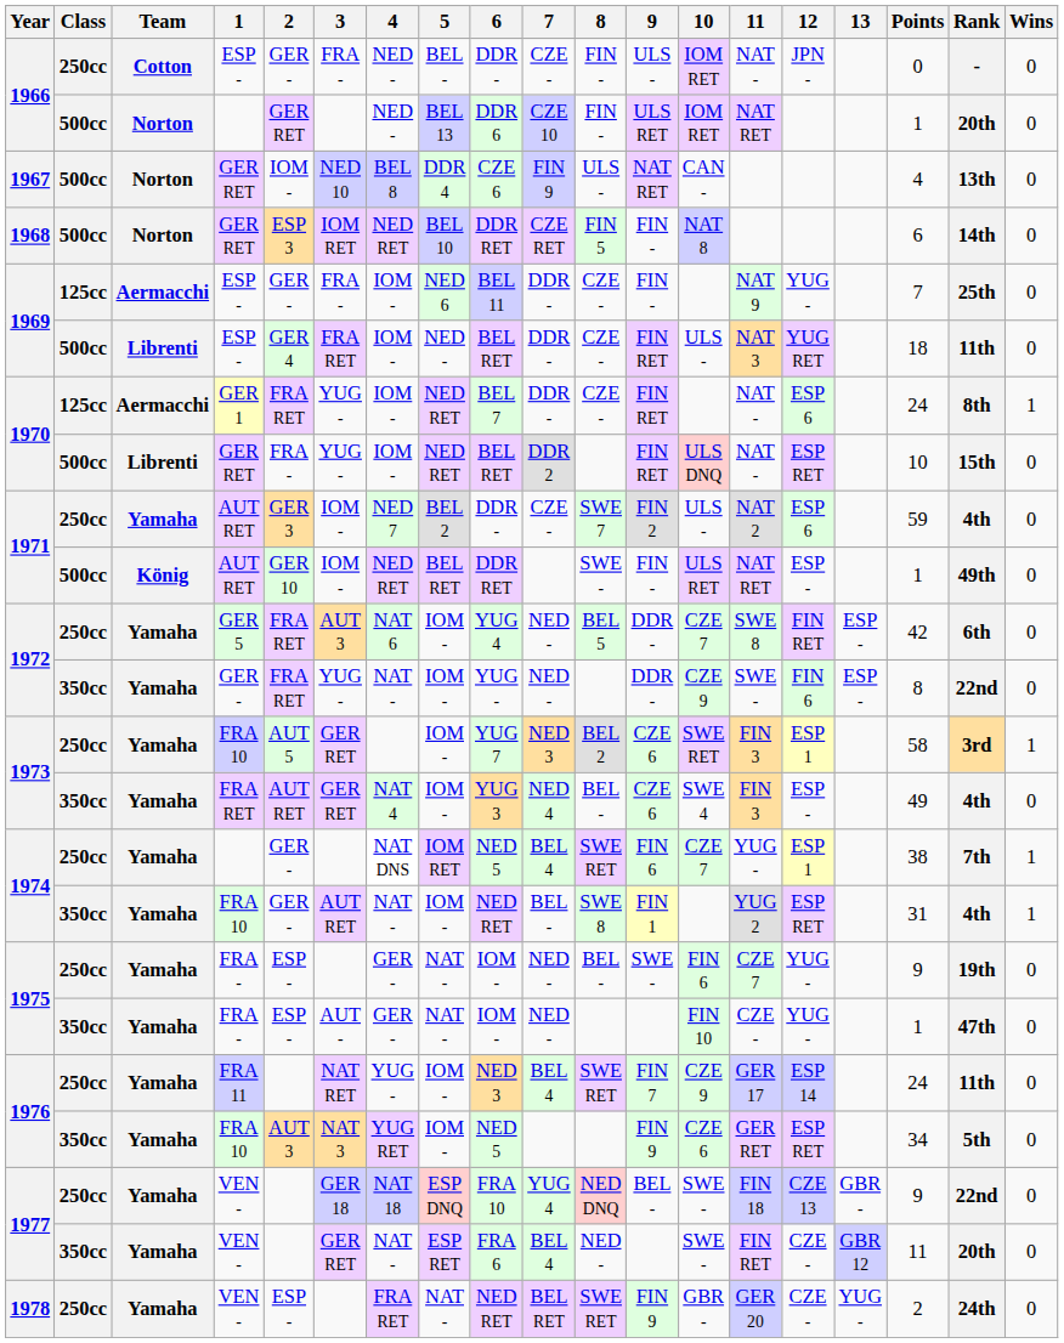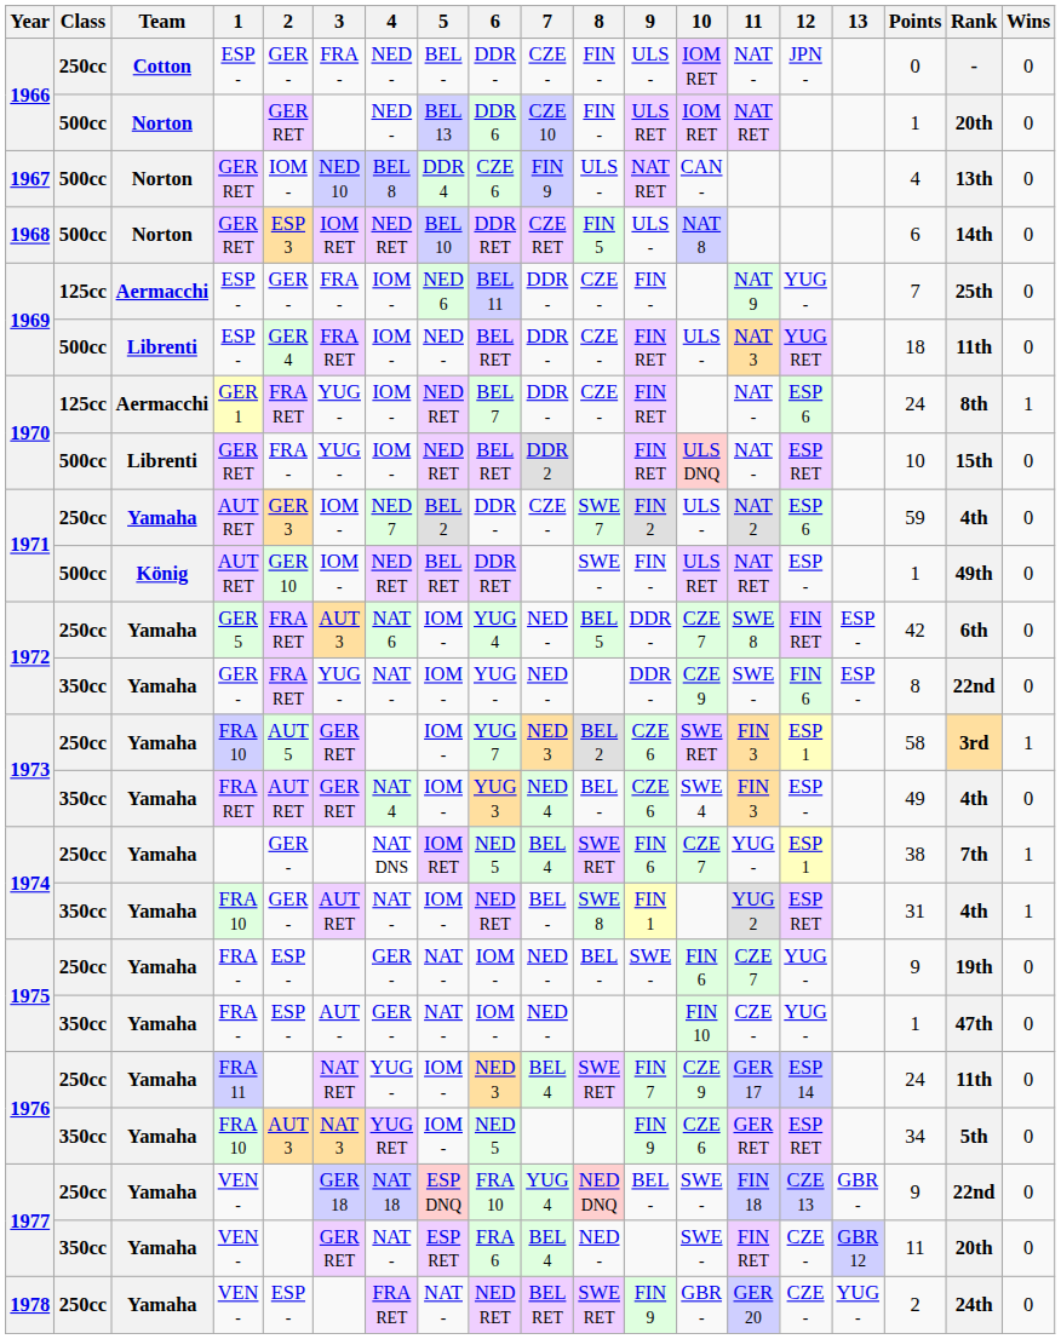 <table class="wikitable" style="text-align:center; font-size:95%">
 <tr>
 <th>Year</th>
 <th>Class</th>
 <th>Team</th>
 <th>1</th>
 <th>2</th>
 <th>3</th>
 <th>4</th>
 <th>5</th>
 <th>6</th>
 <th>7</th>
 <th>8</th>
 <th>9</th>
 <th>10</th>
 <th>11</th>
 <th>12</th>
 <th>13</th>
 <th>Points</th>
 <th>Rank</th>
 <th>Wins</th>
 </tr>
 <tr>
 <th rowspan=2><a href='#'>1966</a></th>
 <th>250cc</th>
 <th><a href='#'>Cotton</a></th>
 <td><a href='#'>ESP</a><br><small>-</small></td>
 <td><a href='#'>GER</a><br><small>-</small></td>
 <td><a href='#'>FRA</a><br><small>-</small></td>
 <td><a href='#'>NED</a><br><small>-</small></td>
 <td><a href='#'>BEL</a><br><small>-</small></td>
 <td><a href='#'>DDR</a><br><small>-</small></td>
 <td><a href='#'>CZE</a><br><small>-</small></td>
 <td><a href='#'>FIN</a><br><small>-</small></td>
 <td><a href='#'>ULS</a><br><small>-</small></td>
 <td style="background:#EFCFFF;"><a href='#'>IOM</a><br><small>RET</small></td>
 <td><a href='#'>NAT</a><br><small>-</small></td>
 <td><a href='#'>JPN</a><br><small>-</small></td>
 <td></td>
 <td>0</td>
 <th>-</th>
 <td>0</td>
 </tr>
 <tr>
 <th>500cc</th>
 <th><a href='#'>Norton</a></th>
 <td></td>
 <td style="background:#EFCFFF;"><a href='#'>GER</a><br><small>RET</small></td>
 <td></td>
 <td><a href='#'>NED</a><br><small>-</small></td>
 <td style="background:#cfcfff;"><a href='#'>BEL</a><br><small>13</small></td>
 <td style="background:#DFFFDF;"><a href='#'>DDR</a><br><small>6</small></td>
 <td style="background:#cfcfff;"><a href='#'>CZE</a><br><small>10</small></td>
 <td><a href='#'>FIN</a><br><small>-</small></td>
 <td style="background:#EFCFFF;"><a href='#'>ULS</a><br><small>RET</small></td>
 <td style="background:#EFCFFF;"><a href='#'>IOM</a><br><small>RET</small></td>
 <td style="background:#EFCFFF;"><a href='#'>NAT</a><br><small>RET</small></td>
 <td></td>
 <td></td>
 <td>1</td>
 <th>20th</th>
 <td>0</td>
 </tr>
 <tr>
 <th><a href='#'>1967</a></th>
 <th>500cc</th>
 <th>Norton</th>
 <td style="background:#EFCFFF;"><a href='#'>GER</a><br><small>RET</small></td>
 <td><a href='#'>IOM</a><br><small>-</small></td>
 <td style="background:#cfcfff;"><a href='#'>NED</a><br><small>10</small></td>
 <td style="background:#cfcfff;"><a href='#'>BEL</a><br><small>8</small></td>
 <td style="background:#DFFFDF;"><a href='#'>DDR</a><br><small>4</small></td>
 <td style="background:#DFFFDF;"><a href='#'>CZE</a><br><small>6</small></td>
 <td style="background:#cfcfff;"><a href='#'>FIN</a><br><small>9</small></td>
 <td><a href='#'>ULS</a><br><small>-</small></td>
 <td style="background:#EFCFFF;"><a href='#'>NAT</a><br><small>RET</small></td>
 <td><a href='#'>CAN</a><br><small>-</small></td>
 <td></td>
 <td></td>
 <td></td>
 <td>4</td>
 <th>13th</th>
 <td>0</td>
 </tr>
 <tr>
 <th><a href='#'>1968</a></th>
 <th>500cc</th>
 <th>Norton</th>
 <td style="background:#EFCFFF;"><a href='#'>GER</a><br><small>RET</small></td>
 <td style="background:#FFDF9F;"><a href='#'>ESP</a><br><small>3</small></td>
 <td style="background:#EFCFFF;"><a href='#'>IOM</a><br><small>RET</small></td>
 <td style="background:#EFCFFF;"><a href='#'>NED</a><br><small>RET</small></td>
 <td style="background:#cfcfff;"><a href='#'>BEL</a><br><small>10</small></td>
 <td style="background:#EFCFFF;"><a href='#'>DDR</a><br><small>RET</small></td>
 <td style="background:#EFCFFF;"><a href='#'>CZE</a><br><small>RET</small></td>
 <td style="background:#DFFFDF;"><a href='#'>FIN</a><br><small>5</small></td>
-<td><a href='#'>FIN</a><br><small>-</small></td>
+<td><a href='#'>ULS</a><br><small>-</small></td>
 <td style="background:#cfcfff;"><a href='#'>NAT</a><br><small>8</small></td>
 <td></td>
 <td></td>
 <td></td>
 <td>6</td>
 <th>14th</th>
 <td>0</td>
 </tr>
 <tr>
 <th rowspan=2><a href='#'>1969</a></th>
 <th>125cc</th>
 <th><a href='#'>Aermacchi</a></th>
 <td><a href='#'>ESP</a><br><small>-</small></td>
 <td><a href='#'>GER</a><br><small>-</small></td>
 <td><a href='#'>FRA</a><br><small>-</small></td>
 <td><a href='#'>IOM</a><br><small>-</small></td>
 <td style="background:#DFFFDF;"><a href='#'>NED</a><br><small>6</small></td>
 <td style="background:#cfcfff;"><a href='#'>BEL</a><br><small>11</small></td>
 <td><a href='#'>DDR</a><br><small>-</small></td>
 <td><a href='#'>CZE</a><br><small>-</small></td>
 <td><a href='#'>FIN</a><br><small>-</small></td>
 <td></td>
 <td style="background:#DFFFDF;"><a href='#'>NAT</a><br><small>9</small></td>
 <td><a href='#'>YUG</a><br><small>-</small></td>
 <td></td>
 <td>7</td>
 <th>25th</th>
 <td>0</td>
 </tr>
 <tr>
 <th>500cc</th>
 <th><a href='#'>Librenti</a></th>
 <td><a href='#'>ESP</a><br><small>-</small></td>
 <td style="background:#DFFFDF;"><a href='#'>GER</a><br><small>4</small></td>
 <td style="background:#EFCFFF;"><a href='#'>FRA</a><br><small>RET</small></td>
 <td><a href='#'>IOM</a><br><small>-</small></td>
 <td><a href='#'>NED</a><br><small>-</small></td>
 <td style="background:#EFCFFF;"><a href='#'>BEL</a><br><small>RET</small></td>
 <td><a href='#'>DDR</a><br><small>-</small></td>
 <td><a href='#'>CZE</a><br><small>-</small></td>
 <td style="background:#EFCFFF;"><a href='#'>FIN</a><br><small>RET</small></td>
 <td><a href='#'>ULS</a><br><small>-</small></td>
 <td style="background:#FFDF9F;"><a href='#'>NAT</a><br><small>3</small></td>
 <td style="background:#EFCFFF;"><a href='#'>YUG</a><br><small>RET</small></td>
 <td></td>
 <td>18</td>
 <th>11th</th>
 <td>0</td>
 </tr>
 <tr>
 <th rowspan=2><a href='#'>1970</a></th>
 <th>125cc</th>
 <th>Aermacchi</th>
 <td style="background:#FFFFBF;"><a href='#'>GER</a><br><small>1</small></td>
 <td style="background:#EFCFFF;"><a href='#'>FRA</a><br><small>RET</small></td>
 <td><a href='#'>YUG</a><br><small>-</small></td>
 <td><a href='#'>IOM</a><br><small>-</small></td>
 <td style="background:#EFCFFF;"><a href='#'>NED</a><br><small>RET</small></td>
 <td style="background:#DFFFDF;"><a href='#'>BEL</a><br><small>7</small></td>
 <td><a href='#'>DDR</a><br><small>-</small></td>
 <td><a href='#'>CZE</a><br><small>-</small></td>
 <td style="background:#EFCFFF;"><a href='#'>FIN</a><br><small>RET</small></td>
 <td></td>
 <td><a href='#'>NAT</a><br><small>-</small></td>
 <td style="background:#DFFFDF;"><a href='#'>ESP</a><br><small>6</small></td>
 <td></td>
 <td>24</td>
 <th>8th</th>
 <td>1</td>
 </tr>
 <tr>
 <th>500cc</th>
 <th>Librenti</th>
 <td style="background:#EFCFFF;"><a href='#'>GER</a><br><small>RET</small></td>
 <td><a href='#'>FRA</a><br><small>-</small></td>
 <td><a href='#'>YUG</a><br><small>-</small></td>
 <td><a href='#'>IOM</a><br><small>-</small></td>
 <td style="background:#EFCFFF;"><a href='#'>NED</a><br><small>RET</small></td>
 <td style="background:#EFCFFF;"><a href='#'>BEL</a><br><small>RET</small></td>
 <td style="background:#DFDFDF;"><a href='#'>DDR</a><br><small>2</small></td>
 <td></td>
 <td style="background:#EFCFFF;"><a href='#'>FIN</a><br><small>RET</small></td>
 <td style="background:#ffcfcf;"><a href='#'>ULS</a><br><small>DNQ</small></td>
 <td><a href='#'>NAT</a><br><small>-</small></td>
 <td style="background:#EFCFFF;"><a href='#'>ESP</a><br><small>RET</small></td>
 <td></td>
 <td>10</td>
 <th>15th</th>
 <td>0</td>
 </tr>
 <tr>
 <th rowspan=2><a href='#'>1971</a></th>
 <th>250cc</th>
 <th><a href='#'>Yamaha</a></th>
 <td style="background:#EFCFFF;"><a href='#'>AUT</a><br><small>RET</small></td>
 <td style="background:#FFDF9F;"><a href='#'>GER</a><br><small>3</small></td>
 <td><a href='#'>IOM</a><br><small>-</small></td>
 <td style="background:#DFFFDF;"><a href='#'>NED</a><br><small>7</small></td>
 <td style="background:#DFDFDF;"><a href='#'>BEL</a><br><small>2</small></td>
 <td><a href='#'>DDR</a><br><small>-</small></td>
 <td><a href='#'>CZE</a><br><small>-</small></td>
 <td style="background:#DFFFDF;"><a href='#'>SWE</a><br><small>7</small></td>
 <td style="background:#DFDFDF;"><a href='#'>FIN</a><br><small>2</small></td>
 <td><a href='#'>ULS</a><br><small>-</small></td>
 <td style="background:#DFDFDF;"><a href='#'>NAT</a><br><small>2</small></td>
 <td style="background:#DFFFDF;"><a href='#'>ESP</a><br><small>6</small></td>
 <td></td>
 <td>59</td>
 <th>4th</th>
 <td>0</td>
 </tr>
 <tr>
 <th>500cc</th>
 <th><a href='#'>König</a></th>
 <td style="background:#EFCFFF;"><a href='#'>AUT</a><br><small>RET</small></td>
 <td style="background:#DFFFDF;"><a href='#'>GER</a><br><small>10</small></td>
 <td><a href='#'>IOM</a><br><small>-</small></td>
 <td style="background:#EFCFFF;"><a href='#'>NED</a><br><small>RET</small></td>
 <td style="background:#EFCFFF;"><a href='#'>BEL</a><br><small>RET</small></td>
 <td style="background:#EFCFFF;"><a href='#'>DDR</a><br><small>RET</small></td>
 <td></td>
 <td><a href='#'>SWE</a><br><small>-</small></td>
 <td><a href='#'>FIN</a><br><small>-</small></td>
 <td style="background:#EFCFFF;"><a href='#'>ULS</a><br><small>RET</small></td>
 <td style="background:#EFCFFF;"><a href='#'>NAT</a><br><small>RET</small></td>
 <td><a href='#'>ESP</a><br><small>-</small></td>
 <td></td>
 <td>1</td>
 <th>49th</th>
 <td>0</td>
 </tr>
 <tr>
 <th rowspan=2><a href='#'>1972</a></th>
 <th>250cc</th>
 <th>Yamaha</th>
 <td style="background:#DFFFDF;"><a href='#'>GER</a><br><small>5</small></td>
 <td style="background:#EFCFFF;"><a href='#'>FRA</a><br><small>RET</small></td>
 <td style="background:#FFDF9F;"><a href='#'>AUT</a><br><small>3</small></td>
 <td style="background:#DFFFDF;"><a href='#'>NAT</a><br><small>6</small></td>
 <td><a href='#'>IOM</a><br><small>-</small></td>
 <td style="background:#DFFFDF;"><a href='#'>YUG</a><br><small>4</small></td>
 <td><a href='#'>NED</a><br><small>-</small></td>
 <td style="background:#DFFFDF;"><a href='#'>BEL</a><br><small>5</small></td>
 <td><a href='#'>DDR</a><br><small>-</small></td>
 <td style="background:#DFFFDF;"><a href='#'>CZE</a><br><small>7</small></td>
 <td style="background:#DFFFDF;"><a href='#'>SWE</a><br><small>8</small></td>
 <td style="background:#EFCFFF;"><a href='#'>FIN</a><br><small>RET</small></td>
 <td><a href='#'>ESP</a><br><small>-</small></td>
 <td>42</td>
 <th>6th</th>
 <td>0</td>
 </tr>
 <tr>
 <th>350cc</th>
 <th>Yamaha</th>
 <td><a href='#'>GER</a><br><small>-</small></td>
 <td style="background:#EFCFFF;"><a href='#'>FRA</a><br><small>RET</small></td>
 <td><a href='#'>YUG</a><br><small>-</small></td>
 <td><a href='#'>NAT</a><br><small>-</small></td>
 <td><a href='#'>IOM</a><br><small>-</small></td>
 <td><a href='#'>YUG</a><br><small>-</small></td>
 <td><a href='#'>NED</a><br><small>-</small></td>
 <td></td>
 <td><a href='#'>DDR</a><br><small>-</small></td>
 <td style="background:#DFFFDF;"><a href='#'>CZE</a><br><small>9</small></td>
 <td><a href='#'>SWE</a><br><small>-</small></td>
 <td style="background:#DFFFDF;"><a href='#'>FIN</a><br><small>6</small></td>
 <td><a href='#'>ESP</a><br><small>-</small></td>
 <td>8</td>
 <th>22nd</th>
 <td>0</td>
 </tr>
 <tr>
 <th rowspan=2><a href='#'>1973</a></th>
 <th>250cc</th>
 <th>Yamaha</th>
 <td style="background:#cfcfff;"><a href='#'>FRA</a><br><small>10</small></td>
 <td style="background:#DFFFDF;"><a href='#'>AUT</a><br><small>5</small></td>
 <td style="background:#EFCFFF;"><a href='#'>GER</a><br><small>RET</small></td>
 <td></td>
 <td><a href='#'>IOM</a><br><small>-</small></td>
 <td style="background:#DFFFDF;"><a href='#'>YUG</a><br><small>7</small></td>
 <td style="background:#FFDF9F;"><a href='#'>NED</a><br><small>3</small></td>
 <td style="background:#DFDFDF;"><a href='#'>BEL</a><br><small>2</small></td>
 <td style="background:#DFFFDF;"><a href='#'>CZE</a><br><small>6</small></td>
 <td style="background:#EFCFFF;"><a href='#'>SWE</a><br><small>RET</small></td>
 <td style="background:#FFDF9F;"><a href='#'>FIN</a><br><small>3</small></td>
 <td style="background:#FFFFBF;"><a href='#'>ESP</a><br><small>1</small></td>
 <td></td>
 <td>58</td>
 <td style="background:#FFDF9F;"><strong>3rd</strong></td>
 <td>1</td>
 </tr>
 <tr>
 <th>350cc</th>
 <th>Yamaha</th>
 <td style="background:#EFCFFF;"><a href='#'>FRA</a><br><small>RET</small></td>
 <td style="background:#EFCFFF;"><a href='#'>AUT</a><br><small>RET</small></td>
 <td style="background:#EFCFFF;"><a href='#'>GER</a><br><small>RET</small></td>
 <td style="background:#DFFFDF;"><a href='#'>NAT</a><br><small>4</small></td>
 <td><a href='#'>IOM</a><br><small>-</small></td>
 <td style="background:#FFDF9F;"><a href='#'>YUG</a><br><small>3</small></td>
 <td style="background:#DFFFDF;"><a href='#'>NED</a><br><small>4</small></td>
 <td><a href='#'>BEL</a><br><small>-</small></td>
 <td style="background:#DFFFDF;"><a href='#'>CZE</a><br><small>6</small></td>
 <td><a href='#'>SWE</a><br><small>4</small></td>
 <td style="background:#FFDF9F;"><a href='#'>FIN</a><br><small>3</small></td>
 <td><a href='#'>ESP</a><br><small>-</small></td>
 <td></td>
 <td>49</td>
 <th>4th</th>
 <td>0</td>
 </tr>
 <tr>
 <th rowspan=2><a href='#'>1974</a></th>
 <th>250cc</th>
 <th>Yamaha</th>
 <td></td>
 <td><a href='#'>GER</a><br><small>-</small></td>
 <td></td>
 <td style="background:#ffffff;"><a href='#'>NAT</a><br><small>DNS</small></td>
 <td style="background:#EFCFFF;"><a href='#'>IOM</a><br><small>RET</small></td>
 <td style="background:#DFFFDF;"><a href='#'>NED</a><br><small>5</small></td>
 <td style="background:#DFFFDF;"><a href='#'>BEL</a><br><small>4</small></td>
 <td style="background:#EFCFFF;"><a href='#'>SWE</a><br><small>RET</small></td>
 <td style="background:#DFFFDF;"><a href='#'>FIN</a><br><small>6</small></td>
 <td style="background:#DFFFDF;"><a href='#'>CZE</a><br><small>7</small></td>
 <td><a href='#'>YUG</a><br><small>-</small></td>
 <td style="background:#FFFFBF;"><a href='#'>ESP</a><br><small>1</small></td>
 <td></td>
 <td>38</td>
 <th>7th</th>
 <td>1</td>
 </tr>
 <tr>
 <th>350cc</th>
 <th>Yamaha</th>
 <td style="background:#DFFFDF;"><a href='#'>FRA</a><br><small>10</small></td>
 <td><a href='#'>GER</a><br><small>-</small></td>
 <td style="background:#EFCFFF;"><a href='#'>AUT</a><br><small>RET</small></td>
 <td><a href='#'>NAT</a><br><small>-</small></td>
 <td><a href='#'>IOM</a><br><small>-</small></td>
 <td style="background:#EFCFFF;"><a href='#'>NED</a><br><small>RET</small></td>
 <td><a href='#'>BEL</a><br><small>-</small></td>
 <td style="background:#DFFFDF;"><a href='#'>SWE</a><br><small>8</small></td>
 <td style="background:#FFFFBF;"><a href='#'>FIN</a><br><small>1</small></td>
 <td></td>
 <td style="background:#DFDFDF;"><a href='#'>YUG</a><br><small>2</small></td>
 <td style="background:#EFCFFF;"><a href='#'>ESP</a><br><small>RET</small></td>
 <td></td>
 <td>31</td>
 <th>4th</th>
 <td>1</td>
 </tr>
 <tr>
 <th rowspan=2><a href='#'>1975</a></th>
 <th>250cc</th>
 <th>Yamaha</th>
 <td><a href='#'>FRA</a><br><small>-</small></td>
 <td><a href='#'>ESP</a><br><small>-</small></td>
 <td></td>
 <td><a href='#'>GER</a><br><small>-</small></td>
 <td><a href='#'>NAT</a><br><small>-</small></td>
 <td><a href='#'>IOM</a><br><small>-</small></td>
 <td><a href='#'>NED</a><br><small>-</small></td>
 <td><a href='#'>BEL</a><br><small>-</small></td>
 <td><a href='#'>SWE</a><br><small>-</small></td>
 <td style="background:#DFFFDF;"><a href='#'>FIN</a><br><small>6</small></td>
 <td style="background:#DFFFDF;"><a href='#'>CZE</a><br><small>7</small></td>
 <td><a href='#'>YUG</a><br><small>-</small></td>
 <td></td>
 <td>9</td>
 <th>19th</th>
 <td>0</td>
 </tr>
 <tr>
 <th>350cc</th>
 <th>Yamaha</th>
 <td><a href='#'>FRA</a><br><small>-</small></td>
 <td><a href='#'>ESP</a><br><small>-</small></td>
 <td><a href='#'>AUT</a><br><small>-</small></td>
 <td><a href='#'>GER</a><br><small>-</small></td>
 <td><a href='#'>NAT</a><br><small>-</small></td>
 <td><a href='#'>IOM</a><br><small>-</small></td>
 <td><a href='#'>NED</a><br><small>-</small></td>
 <td></td>
 <td></td>
 <td style="background:#DFFFDF;"><a href='#'>FIN</a><br><small>10</small></td>
 <td><a href='#'>CZE</a><br><small>-</small></td>
 <td><a href='#'>YUG</a><br><small>-</small></td>
 <td></td>
 <td>1</td>
 <th>47th</th>
 <td>0</td>
 </tr>
 <tr>
 <th rowspan=2><a href='#'>1976</a></th>
 <th>250cc</th>
 <th>Yamaha</th>
 <td style="background:#CFCFFF;"><a href='#'>FRA</a><br><small>11</small></td>
 <td></td>
 <td style="background:#EFCFFF;"><a href='#'>NAT</a><br><small>RET</small></td>
 <td><a href='#'>YUG</a><br><small>-</small></td>
 <td><a href='#'>IOM</a><br><small>-</small></td>
 <td style="background:#FFDF9F;"><a href='#'>NED</a><br><small>3</small></td>
 <td style="background:#DFFFDF;"><a href='#'>BEL</a><br><small>4</small></td>
 <td style="background:#EFCFFF;"><a href='#'>SWE</a><br><small>RET</small></td>
 <td style="background:#DFFFDF;"><a href='#'>FIN</a><br><small>7</small></td>
 <td style="background:#DFFFDF;"><a href='#'>CZE</a><br><small>9</small></td>
 <td style="background:#CFCFFF;"><a href='#'>GER</a><br><small>17</small></td>
 <td style="background:#CFCFFF;"><a href='#'>ESP</a><br><small>14</small></td>
 <td></td>
 <td>24</td>
 <th>11th</th>
 <td>0</td>
 </tr>
 <tr>
 <th>350cc</th>
 <th>Yamaha</th>
 <td style="background:#DFFFDF;"><a href='#'>FRA</a><br><small>10</small></td>
 <td style="background:#FFDF9F;"><a href='#'>AUT</a><br><small>3</small></td>
 <td style="background:#FFDF9F;"><a href='#'>NAT</a><br><small>3</small></td>
 <td style="background:#EFCFFF;"><a href='#'>YUG</a><br><small>RET</small></td>
 <td><a href='#'>IOM</a><br><small>-</small></td>
 <td style="background:#DFFFDF;"><a href='#'>NED</a><br><small>5</small></td>
 <td></td>
 <td></td>
 <td style="background:#DFFFDF;"><a href='#'>FIN</a><br><small>9</small></td>
 <td style="background:#DFFFDF;"><a href='#'>CZE</a><br><small>6</small></td>
 <td style="background:#EFCFFF;"><a href='#'>GER</a><br><small>RET</small></td>
 <td style="background:#EFCFFF;"><a href='#'>ESP</a><br><small>RET</small></td>
 <td></td>
 <td>34</td>
 <th>5th</th>
 <td>0</td>
 </tr>
 <tr>
 <th rowspan=2><a href='#'>1977</a></th>
 <th>250cc</th>
 <th>Yamaha</th>
 <td><a href='#'>VEN</a><br><small>-</small></td>
 <td></td>
 <td style="background:#CFCFFF;"><a href='#'>GER</a><br><small>18</small></td>
 <td style="background:#CFCFFF;"><a href='#'>NAT</a><br><small>18</small></td>
 <td style="background:#ffcfcf;"><a href='#'>ESP</a><br><small>DNQ</small></td>
 <td style="background:#DFFFDF;"><a href='#'>FRA</a><br><small>10</small></td>
 <td style="background:#DFFFDF;"><a href='#'>YUG</a><br><small>4</small></td>
 <td style="background:#ffcfcf;"><a href='#'>NED</a><br><small>DNQ</small></td>
 <td><a href='#'>BEL</a><br><small>-</small></td>
 <td><a href='#'>SWE</a><br><small>-</small></td>
 <td style="background:#CFCFFF;"><a href='#'>FIN</a><br><small>18</small></td>
 <td style="background:#CFCFFF;"><a href='#'>CZE</a><br><small>13</small></td>
 <td><a href='#'>GBR</a><br><small>-</small></td>
 <td>9</td>
 <th>22nd</th>
 <td>0</td>
 </tr>
 <tr>
 <th>350cc</th>
 <th>Yamaha</th>
 <td><a href='#'>VEN</a><br><small>-</small></td>
 <td></td>
 <td style="background:#EFCFFF;"><a href='#'>GER</a><br><small>RET</small></td>
 <td><a href='#'>NAT</a><br><small>-</small></td>
 <td style="background:#EFCFFF;"><a href='#'>ESP</a><br><small>RET</small></td>
 <td style="background:#DFFFDF;"><a href='#'>FRA</a><br><small>6</small></td>
 <td style="background:#DFFFDF;"><a href='#'>BEL</a><br><small>4</small></td>
 <td><a href='#'>NED</a><br><small>-</small></td>
 <td></td>
 <td><a href='#'>SWE</a><br><small>-</small></td>
 <td style="background:#EFCFFF;"><a href='#'>FIN</a><br><small>RET</small></td>
 <td><a href='#'>CZE</a><br><small>-</small></td>
 <td style="background:#CFCFFF;"><a href='#'>GBR</a><br><small>12</small></td>
 <td>11</td>
 <th>20th</th>
 <td>0</td>
 </tr>
 <tr>
 <th><a href='#'>1978</a></th>
 <th>250cc</th>
 <th>Yamaha</th>
 <td><a href='#'>VEN</a><br><small>-</small></td>
 <td><a href='#'>ESP</a><br><small>-</small></td>
 <td></td>
 <td style="background:#EFCFFF;"><a href='#'>FRA</a><br><small>RET</small></td>
 <td><a href='#'>NAT</a><br><small>-</small></td>
 <td style="background:#EFCFFF;"><a href='#'>NED</a><br><small>RET</small></td>
 <td style="background:#EFCFFF;"><a href='#'>BEL</a><br><small>RET</small></td>
 <td style="background:#EFCFFF;"><a href='#'>SWE</a><br><small>RET</small></td>
 <td style="background:#DFFFDF;"><a href='#'>FIN</a><br><small>9</small></td>
 <td><a href='#'>GBR</a><br><small>-</small></td>
 <td style="background:#CFCFFF;"><a href='#'>GER</a><br><small>20</small></td>
 <td><a href='#'>CZE</a><br><small>-</small></td>
 <td><a href='#'>YUG</a><br><small>-</small></td>
 <td>2</td>
 <th>24th</th>
 <td>0</td>
 </tr>
 <tr>
 </tr>
 </table>
